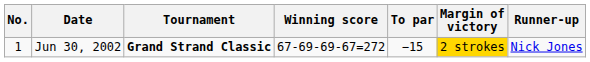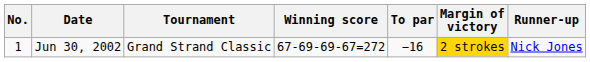 <table class="wikitable" style="font-size:95%;">
 <tr>
 <th>No.</th>
 <th>Date</th>
 <th>Tournament</th>
 <th>Winning score</th>
 <th>To par</th>
 <th>Margin of<br>victory</th>
 <th>Runner-up</th>
 </tr>
 <tr>
 <td align=center>1</td>
 <td align=right>Jun 30, 2002</td>
-<td><strong>Grand Strand Classic</strong></td>
+<td>Grand Strand Classic</td>
 <td align=right>67-69-69-67=272</td>
-<td align=center>−15</td>
+<td align=center>−16</td>
 <td style="background: gold;">2 strokes</td>
 <td> <a href='#'>Nick Jones</a></td>
 </tr>
 </table>
